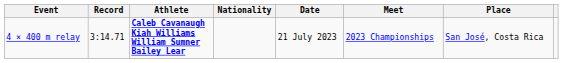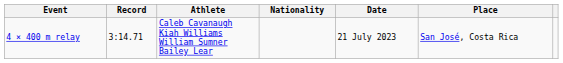 <table class="wikitable" style="font-size:95%; width: 95%;">
 <tr>
 <th>Event</th>
 <th>Record</th>
 <th>Athlete</th>
 <th>Nationality</th>
 <th>Date</th>
-<th>Meet</th>
 <th>Place</th>
 <th></th>
 </tr>
 <tr>
 <td><a href='#'>4 × 400 m relay</a></td>
 <td>3:14.71</td>
-<td><strong><a href='#'>Caleb Cavanaugh</a><br><a href='#'>Kiah Williams</a><br><a href='#'>William Sumner</a><br><a href='#'>Bailey Lear</a></strong></td>
+<td><a href='#'>Caleb Cavanaugh</a><br><a href='#'>Kiah Williams</a><br><a href='#'>William Sumner</a><br><a href='#'>Bailey Lear</a></td>
 <td></td>
 <td>21 July 2023</td>
-<td><a href='#'>2023 Championships</a></td>
 <td><a href='#'>San José</a>, Costa Rica</td>
 <td></td>
 </tr>
 </table>
